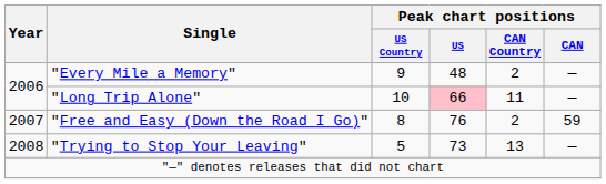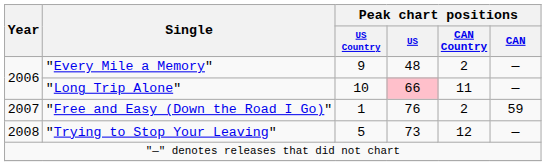 <table class="wikitable">
 <tr>
 <th rowspan="2">Year</th>
 <th rowspan="2">Single</th>
 <th colspan="4">Peak chart positions</th>
 </tr>
 <tr style="font-size:smaller">
 <th width=45><small><a href='#'>US Country</a></small><br></th>
 <th width=45><small><a href='#'>US</a></small><br></th>
 <th width="45"><a href='#'>CAN Country</a><br></th>
 <th width="45"><a href='#'>CAN</a><br></th>
 </tr>
 <tr>
 <td rowspan=2>2006</td>
 <td>"<a href='#'>Every Mile a Memory</a>"</td>
 <td align="center">9</td>
 <td align="center">48</td>
 <td align="center">2</td>
 <td align="center">—</td>
 </tr>
 <tr>
 <td>"<a href='#'>Long Trip Alone</a>"</td>
 <td align="center">10</td>
 <td align="center" style="background: pink;">66</td>
 <td align="center">11</td>
 <td align="center">—</td>
 </tr>
 <tr>
 <td>2007</td>
 <td>"<a href='#'>Free and Easy (Down the Road I Go)</a>"</td>
-<td align="center">8</td>
+<td align="center">1</td>
 <td align="center">76</td>
 <td align="center">2</td>
 <td align="center">59</td>
 </tr>
 <tr>
 <td>2008</td>
 <td>"<a href='#'>Trying to Stop Your Leaving</a>"</td>
 <td align="center">5</td>
 <td align="center">73</td>
-<td align="center">13</td>
+<td align="center">12</td>
 <td align="center">—</td>
 </tr>
 <tr>
 <td align="center" colspan="6" style="font-size:8pt">"—" denotes releases that did not chart</td>
 </tr>
 <tr>
 </tr>
 </table>
